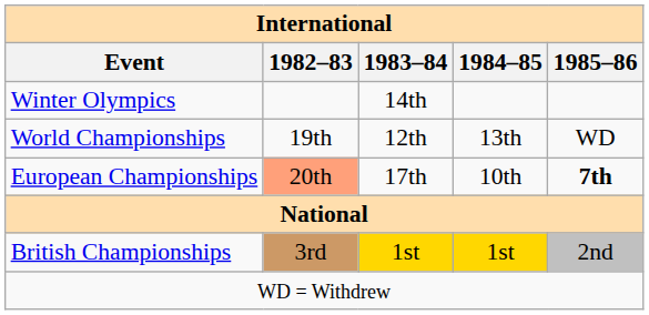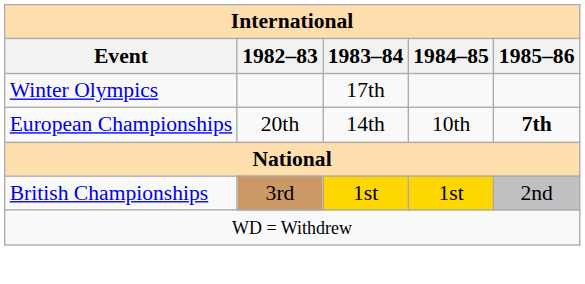 <table class="wikitable" style="text-align:center">
 <tr>
 <th style="background-color: #ffdead; " colspan=5 align=center>International</th>
 </tr>
 <tr>
 <th>Event</th>
 <th>1982–83</th>
 <th>1983–84</th>
 <th>1984–85</th>
 <th>1985–86</th>
 </tr>
 <tr>
 <td align=left><a href='#'>Winter Olympics</a></td>
 <td></td>
-<td>14th</td>
+<td>17th</td>
 <td></td>
 <td></td>
 </tr>
 <tr>
-<td align=left><a href='#'>World Championships</a></td>
-<td>19th</td>
-<td>12th</td>
-<td>13th</td>
-<td>WD</td>
-</tr>
-<tr>
 <td align=left><a href='#'>European Championships</a></td>
-<td style="background: lightsalmon;">20th</td>
-<td>17th</td>
+<td>20th</td>
+<td>14th</td>
 <td>10th</td>
 <td><strong>7th</strong></td>
 </tr>
 <tr>
 <th style="background-color: #ffdead; " colspan=5 align=center>National</th>
 </tr>
 <tr>
 <td align=left><a href='#'>British Championships</a></td>
 <td bgcolor=cc9966>3rd</td>
 <td bgcolor=gold>1st</td>
 <td bgcolor=gold>1st</td>
 <td bgcolor=silver>2nd</td>
 </tr>
 <tr>
 <td colspan=5 align=center><small> WD = Withdrew </small></td>
 </tr>
 </table>
